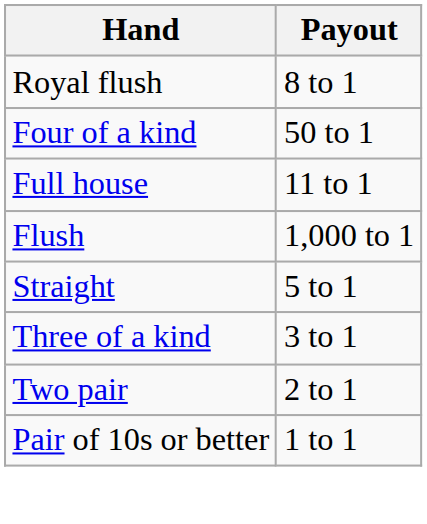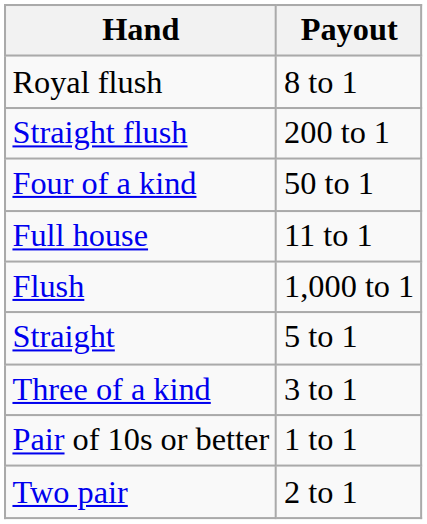 <table class="wikitable">
 <tr>
 <th>Hand</th>
 <th>Payout</th>
 </tr>
 <tr>
 <td>Royal flush</td>
 <td>8 to 1</td>
+</tr>
+<tr>
+<td><a href='#'>Straight flush</a></td>
+<td>200 to 1</td>
 </tr>
 <tr>
 <td><a href='#'>Four of a kind</a></td>
 <td>50 to 1</td>
 </tr>
 <tr>
 <td><a href='#'>Full house</a></td>
 <td>11 to 1</td>
 </tr>
 <tr>
 <td><a href='#'>Flush</a></td>
 <td>1,000 to 1</td>
 </tr>
 <tr>
 <td><a href='#'>Straight</a></td>
 <td>5 to 1</td>
 </tr>
 <tr>
 <td><a href='#'>Three of a kind</a></td>
 <td>3 to 1</td>
 </tr>
 <tr>
+<td><a href='#'>Pair</a> of 10s or better</td>
+<td>1 to 1</td>
+</tr>
+<tr>
 <td><a href='#'>Two pair</a></td>
 <td>2 to 1</td>
 </tr>
-<tr>
-<td><a href='#'>Pair</a> of 10s or better</td>
-<td>1 to 1</td>
-</tr>
 </table>
